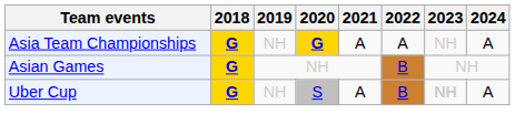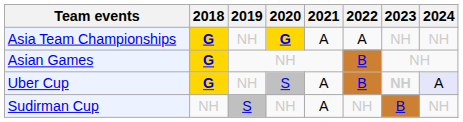 <table class="wikitable" style="font-size: 90%; text-align:center">
 <tr>
 <th width=180>Team events</th>
 <th>2018</th>
 <th>2019</th>
 <th>2020</th>
 <th>2021</th>
 <th>2022</th>
 <th>2023</th>
 <th>2024</th>
 </tr>
 <tr>
 <td bgcolor="#ECF2FF"; align="left"><a href='#'>Asia Team Championships</a></td>
 <td bgcolor=gold><a href='#'><strong>G</strong></a></td>
 <td style=color:#ccc>NH</td>
 <td bgcolor=gold><a href='#'><strong>G</strong></a></td>
 <td>A</td>
 <td>A</td>
 <td style=color:#ccc>NH</td>
-<td>A</td>
+<td style=color:#ccc>NH</td>
 </tr>
 <tr>
 <td bgcolor="#ECF2FF"; align="left"><a href='#'>Asian Games</a></td>
 <td bgcolor=gold><a href='#'><strong>G</strong></a></td>
 <td colspan="3" style=color:#ccc>NH</td>
 <td bgcolor=CD7F32><a href='#'>B</a></td>
 <td colspan="2" style=color:#ccc>NH</td>
 </tr>
 <tr>
 <td bgcolor="#ECF2FF"; align="left"><a href='#'>Uber Cup</a></td>
 <td bgcolor=gold><a href='#'><strong>G</strong></a></td>
 <td style=color:#ccc>NH</td>
 <td bgcolor=silver><a href='#'>S</a></td>
 <td>A</td>
 <td bgcolor=CD7F32><a href='#'>B</a></td>
 <td style=color:#ccc><strong>NH</strong></td>
+<td style="background: lavender;">A</td>
+</tr>
+<tr>
+<td bgcolor="#ECF2FF"; align="left"><a href='#'>Sudirman Cup</a></td>
+<td style=color:#ccc>NH</td>
+<td bgcolor=silver><a href='#'>S</a></td>
+<td style=color:#ccc>NH</td>
 <td>A</td>
+<td style=color:#ccc>NH</td>
+<td bgcolor=CD7F32><a href='#'>B</a></td>
+<td style=color:#ccc>NH</td>
 </tr>
 </table>
